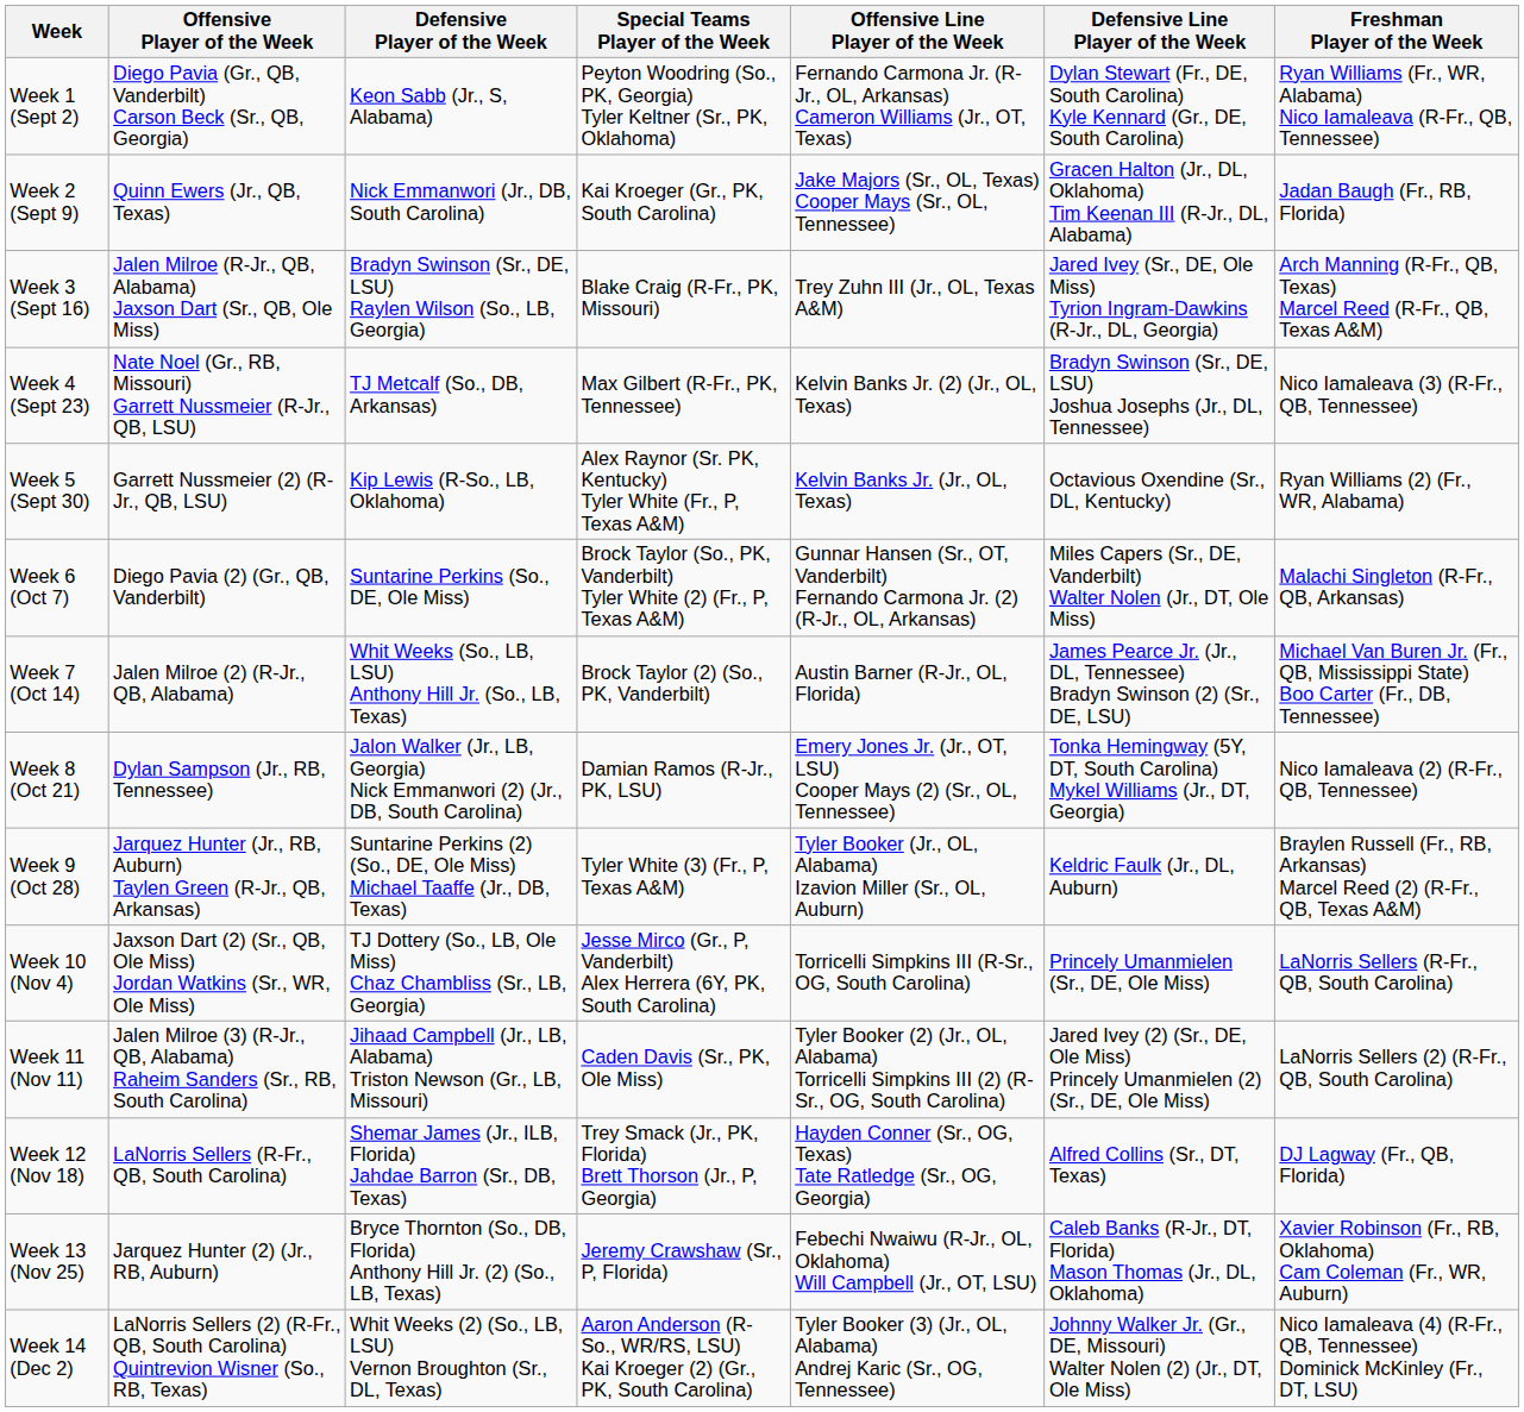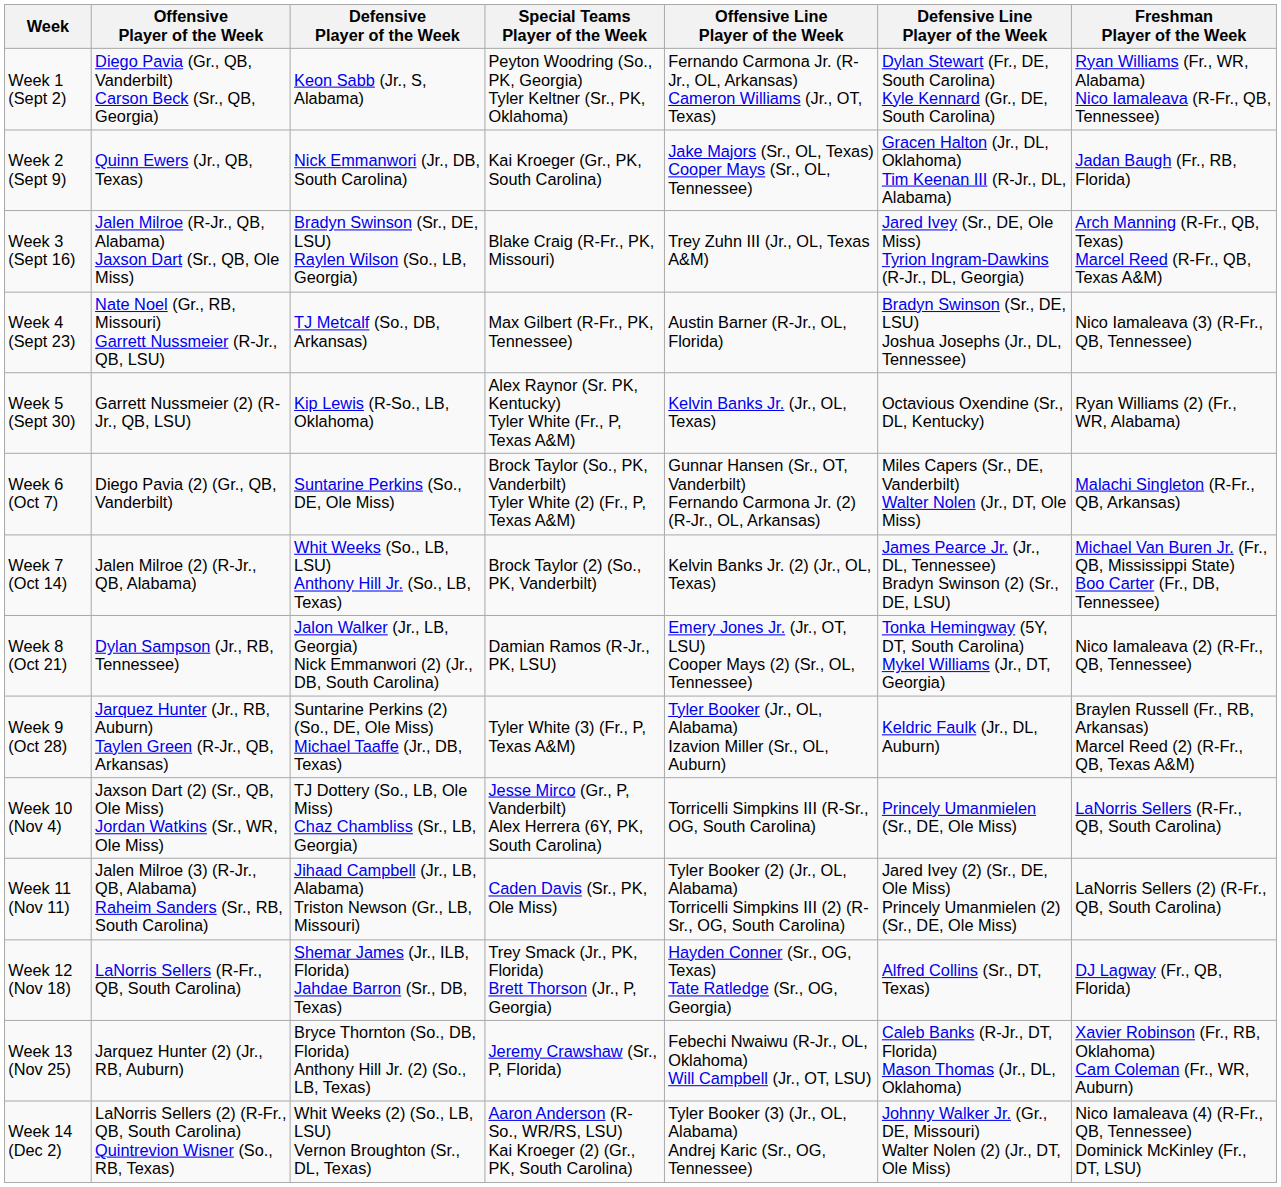 <table class="wikitable">
 <tr>
 <th>Week</th>
 <th>Offensive<br>Player of the Week</th>
 <th>Defensive<br>Player of the Week</th>
 <th>Special Teams<br>Player of the Week</th>
 <th>Offensive Line<br>Player of the Week</th>
 <th>Defensive Line<br>Player of the Week</th>
 <th>Freshman<br>Player of the Week</th>
 </tr>
 <tr>
 <td>Week 1 (Sept 2)</td>
 <td><a href='#'>Diego Pavia</a> (Gr., QB, Vanderbilt) <br> <a href='#'>Carson Beck</a> (Sr., QB, Georgia)</td>
 <td><a href='#'>Keon Sabb</a> (Jr., S, Alabama)</td>
 <td>Peyton Woodring (So., PK, Georgia) <br> Tyler Keltner (Sr., PK, Oklahoma)</td>
 <td>Fernando Carmona Jr. (R-Jr., OL, Arkansas)<br> <a href='#'>Cameron Williams</a> (Jr., OT, Texas)</td>
 <td><a href='#'>Dylan Stewart</a> (Fr., DE, South Carolina)<br><a href='#'>Kyle Kennard</a> (Gr., DE, South Carolina)</td>
 <td><a href='#'>Ryan Williams</a> (Fr., WR, Alabama) <br> <a href='#'>Nico Iamaleava</a> (R-Fr., QB, Tennessee)</td>
 </tr>
 <tr>
 <td>Week 2 (Sept 9)</td>
 <td><a href='#'>Quinn Ewers</a> (Jr., QB, Texas)</td>
 <td><a href='#'>Nick Emmanwori</a> (Jr., DB, South Carolina)</td>
 <td>Kai Kroeger (Gr., PK, South Carolina)</td>
 <td><a href='#'>Jake Majors</a> (Sr., OL, Texas) <br> <a href='#'>Cooper Mays</a> (Sr., OL, Tennessee)</td>
 <td><a href='#'>Gracen Halton</a> (Jr., DL, Oklahoma) <br> <a href='#'>Tim Keenan III</a> (R-Jr., DL, Alabama)</td>
 <td><a href='#'>Jadan Baugh</a> (Fr., RB, Florida)</td>
 </tr>
 <tr>
 <td>Week 3 (Sept 16)</td>
 <td><a href='#'>Jalen Milroe</a> (R-Jr., QB, Alabama) <br> <a href='#'>Jaxson Dart</a> (Sr., QB, Ole Miss)</td>
 <td><a href='#'>Bradyn Swinson</a> (Sr., DE, LSU) <br> <a href='#'>Raylen Wilson</a> (So., LB, Georgia)</td>
 <td>Blake Craig (R-Fr., PK, Missouri)</td>
 <td>Trey Zuhn III (Jr., OL, Texas A&M)</td>
 <td><a href='#'>Jared Ivey</a> (Sr., DE, Ole Miss) <br> <a href='#'>Tyrion Ingram-Dawkins</a> (R-Jr., DL, Georgia)</td>
 <td><a href='#'>Arch Manning</a> (R-Fr., QB, Texas) <br> <a href='#'>Marcel Reed</a> (R-Fr., QB, Texas A&M)</td>
 </tr>
 <tr>
 <td>Week 4 (Sept 23)</td>
 <td><a href='#'>Nate Noel</a> (Gr., RB, Missouri) <br> <a href='#'>Garrett Nussmeier</a> (R-Jr., QB, LSU)</td>
 <td><a href='#'>TJ Metcalf</a> (So., DB, Arkansas)</td>
 <td>Max Gilbert (R-Fr., PK, Tennessee)</td>
-<td>Kelvin Banks Jr. (2) (Jr., OL, Texas)</td>
+<td>Austin Barner (R-Jr., OL, Florida)</td>
 <td><a href='#'>Bradyn Swinson</a> (Sr., DE, LSU) <br> Joshua Josephs (Jr., DL, Tennessee)</td>
 <td>Nico Iamaleava (3) (R-Fr., QB, Tennessee)</td>
 </tr>
 <tr>
 <td>Week 5 (Sept 30)</td>
 <td>Garrett Nussmeier (2) (R-Jr., QB, LSU)</td>
 <td><a href='#'>Kip Lewis</a> (R-So., LB, Oklahoma)</td>
 <td>Alex Raynor (Sr. PK, Kentucky) <br> Tyler White (Fr., P, Texas A&M)</td>
 <td><a href='#'>Kelvin Banks Jr.</a> (Jr., OL, Texas)</td>
 <td>Octavious Oxendine (Sr., DL, Kentucky)</td>
 <td>Ryan Williams (2) (Fr., WR, Alabama)</td>
 </tr>
 <tr>
 <td>Week 6 (Oct 7)</td>
 <td>Diego Pavia (2) (Gr., QB, Vanderbilt)</td>
 <td><a href='#'>Suntarine Perkins</a> (So., DE, Ole Miss)</td>
 <td>Brock Taylor (So., PK, Vanderbilt) <br> Tyler White (2) (Fr., P, Texas A&M)</td>
 <td>Gunnar Hansen (Sr., OT, Vanderbilt) <br> Fernando Carmona Jr. (2) (R-Jr., OL, Arkansas)</td>
 <td>Miles Capers (Sr., DE, Vanderbilt) <br> <a href='#'>Walter Nolen</a> (Jr., DT, Ole Miss)</td>
 <td><a href='#'>Malachi Singleton</a> (R-Fr., QB, Arkansas)</td>
 </tr>
 <tr>
 <td>Week 7 (Oct 14)</td>
 <td>Jalen Milroe (2) (R-Jr., QB, Alabama)</td>
 <td><a href='#'>Whit Weeks</a> (So., LB, LSU) <br> <a href='#'>Anthony Hill Jr.</a> (So., LB, Texas)</td>
 <td>Brock Taylor (2) (So., PK, Vanderbilt)</td>
-<td>Austin Barner (R-Jr., OL, Florida)</td>
+<td>Kelvin Banks Jr. (2) (Jr., OL, Texas)</td>
 <td><a href='#'>James Pearce Jr.</a> (Jr., DL, Tennessee) <br> Bradyn Swinson (2) (Sr., DE, LSU)</td>
 <td><a href='#'>Michael Van Buren Jr.</a> (Fr., QB, Mississippi State) <br> <a href='#'>Boo Carter</a> (Fr., DB, Tennessee)</td>
 </tr>
 <tr>
 <td>Week 8 (Oct 21)</td>
 <td><a href='#'>Dylan Sampson</a> (Jr., RB, Tennessee)</td>
 <td><a href='#'>Jalon Walker</a> (Jr., LB, Georgia) <br> Nick Emmanwori (2) (Jr., DB, South Carolina)</td>
 <td>Damian Ramos (R-Jr., PK, LSU)</td>
 <td><a href='#'>Emery Jones Jr.</a> (Jr., OT, LSU) <br> Cooper Mays (2) (Sr., OL, Tennessee)</td>
 <td><a href='#'>Tonka Hemingway</a> (5Y, DT, South Carolina) <br> <a href='#'>Mykel Williams</a> (Jr., DT, Georgia)</td>
 <td>Nico Iamaleava (2) (R-Fr., QB, Tennessee)</td>
 </tr>
 <tr>
 <td>Week 9 (Oct 28)</td>
 <td><a href='#'>Jarquez Hunter</a> (Jr., RB, Auburn) <br> <a href='#'>Taylen Green</a> (R-Jr., QB, Arkansas)</td>
 <td>Suntarine Perkins (2) (So., DE, Ole Miss) <br> <a href='#'>Michael Taaffe</a> (Jr., DB, Texas)</td>
 <td>Tyler White (3) (Fr., P, Texas A&M)</td>
 <td><a href='#'>Tyler Booker</a> (Jr., OL, Alabama) <br> Izavion Miller (Sr., OL, Auburn)</td>
 <td><a href='#'>Keldric Faulk</a> (Jr., DL, Auburn)</td>
 <td>Braylen Russell (Fr., RB, Arkansas) <br> Marcel Reed (2) (R-Fr., QB, Texas A&M)</td>
 </tr>
 <tr>
 <td>Week 10 (Nov 4)</td>
 <td>Jaxson Dart (2) (Sr., QB, Ole Miss) <br> <a href='#'>Jordan Watkins</a> (Sr., WR, Ole Miss)</td>
 <td>TJ Dottery (So., LB, Ole Miss) <br> <a href='#'>Chaz Chambliss</a> (Sr., LB, Georgia)</td>
 <td><a href='#'>Jesse Mirco</a> (Gr., P, Vanderbilt) <br> Alex Herrera (6Y, PK, South Carolina)</td>
 <td>Torricelli Simpkins III (R-Sr., OG, South Carolina)</td>
 <td><a href='#'>Princely Umanmielen</a> (Sr., DE, Ole Miss)</td>
 <td><a href='#'>LaNorris Sellers</a> (R-Fr., QB, South Carolina)</td>
 </tr>
 <tr>
 <td>Week 11 (Nov 11)</td>
 <td>Jalen Milroe (3) (R-Jr., QB, Alabama) <br> <a href='#'>Raheim Sanders</a> (Sr., RB, South Carolina)</td>
 <td><a href='#'>Jihaad Campbell</a> (Jr., LB, Alabama) <br> Triston Newson (Gr., LB, Missouri)</td>
 <td><a href='#'>Caden Davis</a> (Sr., PK, Ole Miss)</td>
 <td>Tyler Booker (2) (Jr., OL, Alabama) <br> Torricelli Simpkins III (2) (R-Sr., OG, South Carolina)</td>
 <td>Jared Ivey (2) (Sr., DE, Ole Miss) <br> Princely Umanmielen (2) (Sr., DE, Ole Miss)</td>
 <td>LaNorris Sellers (2) (R-Fr., QB, South Carolina)</td>
 </tr>
 <tr>
 <td>Week 12 (Nov 18)</td>
 <td><a href='#'>LaNorris Sellers</a> (R-Fr., QB, South Carolina)</td>
 <td><a href='#'>Shemar James</a> (Jr., ILB, Florida) <br> <a href='#'>Jahdae Barron</a> (Sr., DB, Texas)</td>
 <td>Trey Smack (Jr., PK, Florida) <br> <a href='#'>Brett Thorson</a> (Jr., P, Georgia)</td>
 <td><a href='#'>Hayden Conner</a> (Sr., OG, Texas) <br> <a href='#'>Tate Ratledge</a> (Sr., OG, Georgia)</td>
 <td><a href='#'>Alfred Collins</a> (Sr., DT, Texas)</td>
 <td><a href='#'>DJ Lagway</a> (Fr., QB, Florida)</td>
 </tr>
 <tr>
 <td>Week 13 (Nov 25)</td>
 <td>Jarquez Hunter (2) (Jr., RB, Auburn)</td>
 <td>Bryce Thornton (So., DB, Florida) <br> Anthony Hill Jr. (2) (So., LB, Texas)</td>
 <td><a href='#'>Jeremy Crawshaw</a> (Sr., P, Florida)</td>
 <td>Febechi Nwaiwu (R-Jr., OL, Oklahoma) <br> <a href='#'>Will Campbell</a> (Jr., OT, LSU)</td>
 <td><a href='#'>Caleb Banks</a> (R-Jr., DT, Florida) <br> <a href='#'>Mason Thomas</a> (Jr., DL, Oklahoma)</td>
 <td><a href='#'>Xavier Robinson</a> (Fr., RB, Oklahoma) <br> <a href='#'>Cam Coleman</a> (Fr., WR, Auburn)</td>
 </tr>
 <tr>
 <td>Week 14 (Dec 2)</td>
 <td>LaNorris Sellers (2) (R-Fr., QB, South Carolina) <br> <a href='#'>Quintrevion Wisner</a> (So., RB, Texas)</td>
 <td>Whit Weeks (2) (So., LB, LSU) <br> Vernon Broughton (Sr., DL, Texas)</td>
 <td><a href='#'>Aaron Anderson</a> (R-So., WR/RS, LSU) <br> Kai Kroeger (2) (Gr., PK, South Carolina)</td>
 <td>Tyler Booker (3) (Jr., OL, Alabama) <br> Andrej Karic (Sr., OG, Tennessee)</td>
 <td><a href='#'>Johnny Walker Jr.</a> (Gr., DE, Missouri) <br> Walter Nolen (2) (Jr., DT, Ole Miss)</td>
 <td>Nico Iamaleava (4) (R-Fr., QB, Tennessee) <br> Dominick McKinley (Fr., DT, LSU)</td>
 </tr>
 <tr>
 </tr>
 </table>
